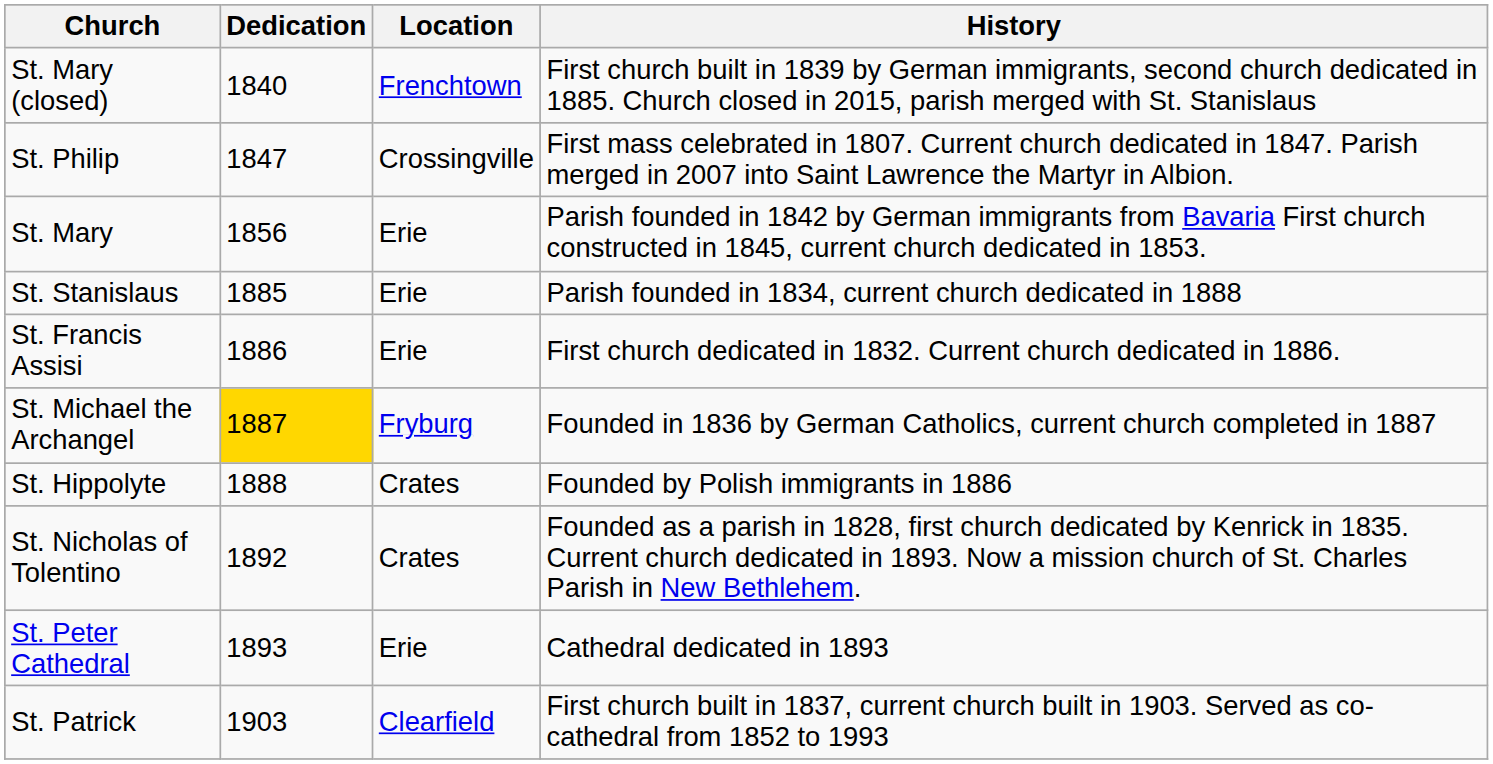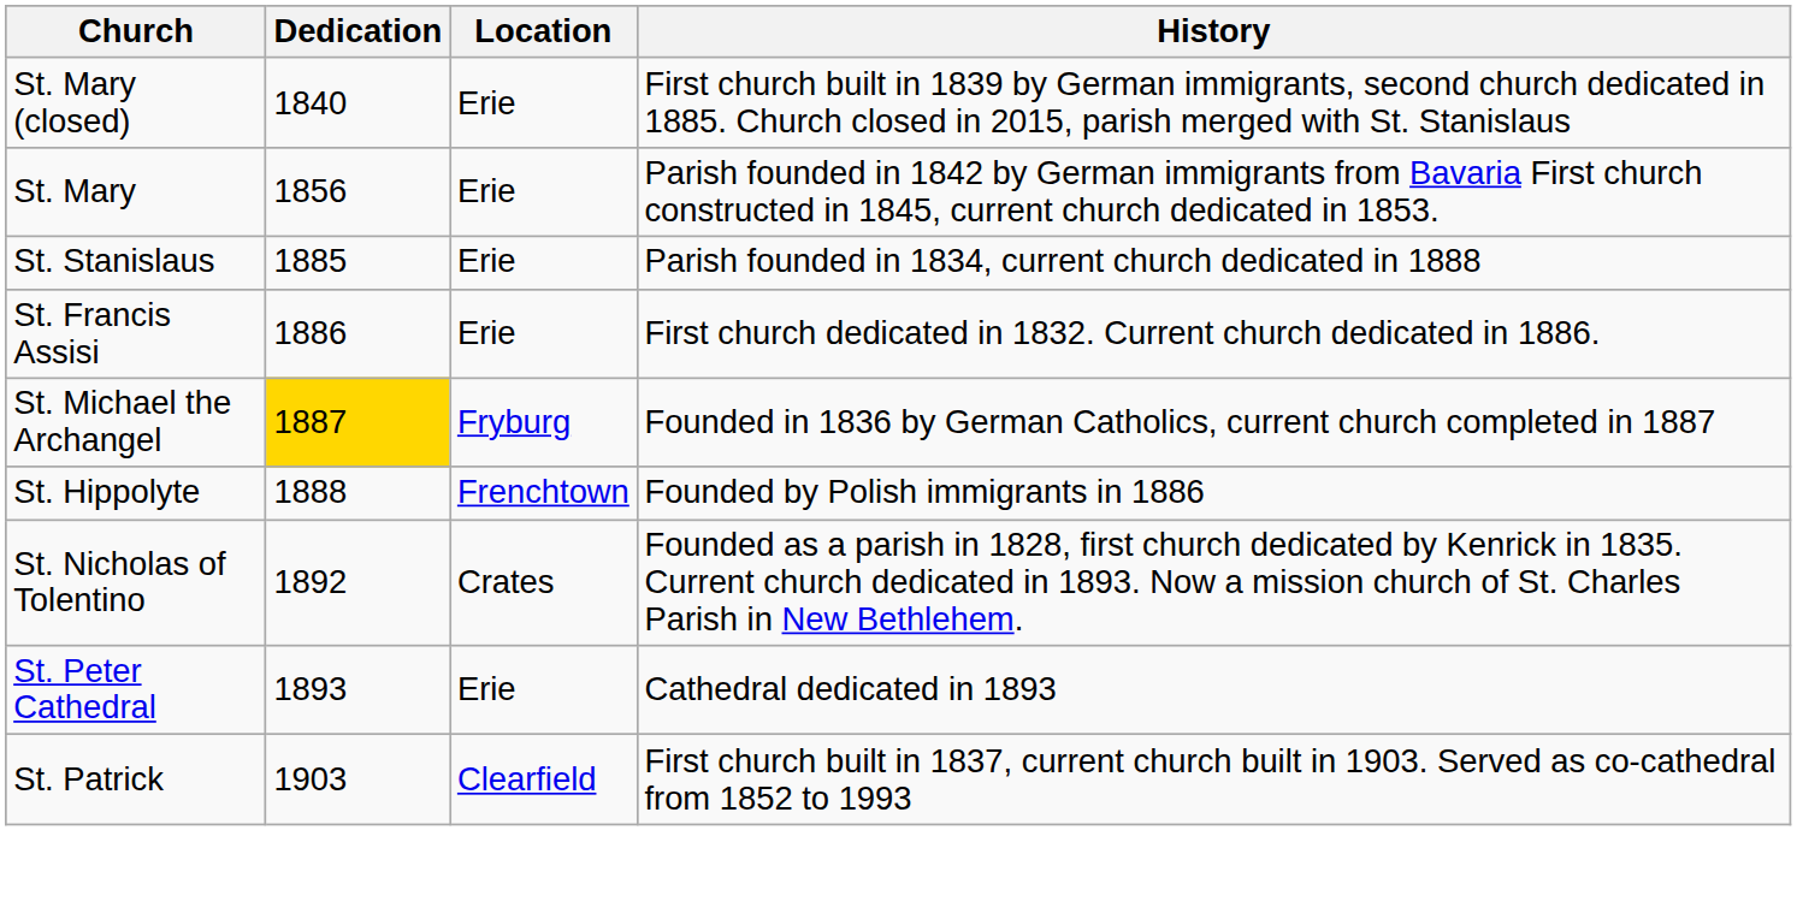 <table class="wikitable">
 <tr>
 <th>Church</th>
 <th>Dedication</th>
 <th>Location</th>
 <th>History</th>
 </tr>
 <tr>
 <td>St. Mary (closed)</td>
 <td>1840</td>
-<td><a href='#'>Frenchtown</a></td>
+<td>Erie</td>
 <td>First church built in 1839 by German immigrants, second church dedicated in 1885. Church closed in 2015, parish merged with St. Stanislaus</td>
-</tr>
-<tr>
-<td>St. Philip</td>
-<td>1847</td>
-<td>Crossingville</td>
-<td>First mass celebrated in 1807. Current church dedicated in 1847. Parish merged in 2007 into Saint Lawrence the Martyr in Albion.</td>
 </tr>
 <tr>
 <td>St. Mary</td>
 <td>1856</td>
 <td>Erie</td>
 <td>Parish founded in 1842 by German immigrants from <a href='#'>Bavaria</a> First church constructed in 1845, current church dedicated in 1853.</td>
 </tr>
 <tr>
 <td>St. Stanislaus</td>
 <td>1885</td>
 <td>Erie</td>
 <td>Parish founded in 1834, current church dedicated in 1888</td>
 </tr>
 <tr>
 <td>St. Francis Assisi</td>
 <td>1886</td>
 <td>Erie</td>
 <td>First church dedicated in 1832. Current church dedicated in 1886.</td>
 </tr>
 <tr>
 <td>St. Michael the Archangel</td>
 <td style="background: gold;">1887</td>
 <td><a href='#'>Fryburg</a></td>
 <td>Founded in 1836 by German Catholics, current church completed in 1887</td>
 </tr>
 <tr>
 <td>St. Hippolyte</td>
 <td>1888</td>
-<td>Crates</td>
+<td><a href='#'>Frenchtown</a></td>
 <td>Founded by Polish immigrants in 1886</td>
 </tr>
 <tr>
 <td>St. Nicholas of Tolentino</td>
 <td>1892</td>
 <td>Crates</td>
 <td>Founded as a parish in 1828, first church dedicated by Kenrick in 1835. Current church dedicated in 1893. Now a mission church of St. Charles Parish in <a href='#'>New Bethlehem</a>.</td>
 </tr>
 <tr>
 <td><a href='#'>St. Peter Cathedral</a></td>
 <td>1893</td>
 <td>Erie</td>
 <td>Cathedral dedicated in 1893</td>
 </tr>
 <tr>
 <td>St. Patrick</td>
 <td>1903</td>
 <td><a href='#'>Clearfield</a></td>
 <td>First church built in 1837, current church built in 1903. Served as co-cathedral from 1852 to 1993</td>
 </tr>
 </table>
